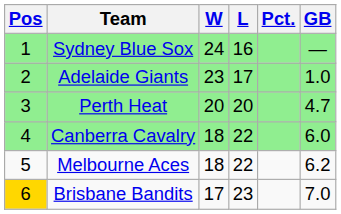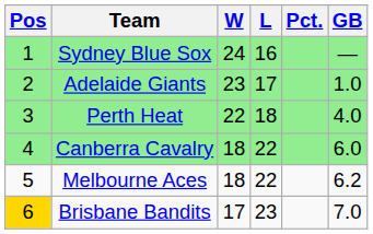 <table class="wikitable plainrowheaders" border="1" style="text-align:center">
 <tr>
 <th><a href='#'>Pos</a></th>
 <th>Team</th>
 <th><a href='#'>W</a></th>
 <th><a href='#'>L</a></th>
 <th><a href='#'>Pct.</a></th>
 <th><a href='#'>GB</a></th>
 </tr>
 <tr style="background-color:lightgreen;text-align:center;">
 <td>1</td>
 <td><a href='#'>Sydney Blue Sox</a></td>
 <td>24</td>
 <td>16</td>
 <td></td>
 <td>—</td>
 </tr>
 <tr style="background-color:lightgreen;text-align:center;">
 <td>2</td>
 <td><a href='#'>Adelaide Giants</a></td>
 <td>23</td>
 <td>17</td>
 <td></td>
 <td>1.0</td>
 </tr>
 <tr style="background-color:lightgreen;text-align:center;">
 <td>3</td>
 <td><a href='#'>Perth Heat</a></td>
-<td>20</td>
-<td>20</td>
+<td>22</td>
+<td>18</td>
 <td></td>
-<td>4.7</td>
+<td>4.0</td>
 </tr>
 <tr style="background-color:lightgreen;text-align:center;">
 <td>4</td>
 <td><a href='#'>Canberra Cavalry</a></td>
 <td>18</td>
 <td>22</td>
 <td></td>
 <td>6.0</td>
 </tr>
 <tr>
 <td>5</td>
 <td><a href='#'>Melbourne Aces</a></td>
 <td>18</td>
 <td>22</td>
 <td></td>
 <td>6.2</td>
 </tr>
 <tr>
 <td style="background: gold;">6</td>
 <td><a href='#'>Brisbane Bandits</a></td>
 <td>17</td>
 <td>23</td>
 <td></td>
 <td>7.0</td>
 </tr>
 </table>
